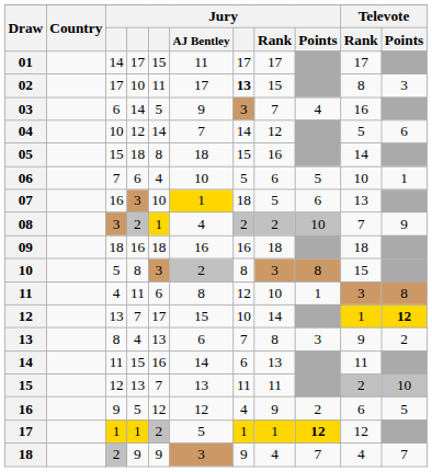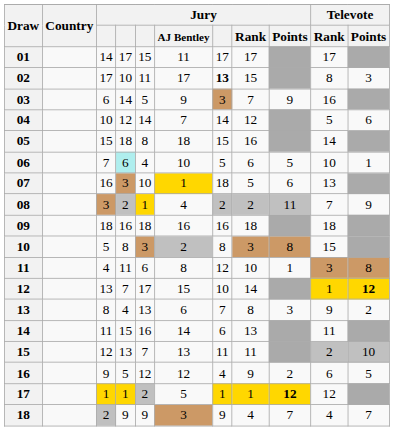 <table class="sortable wikitable collapsible plainrowheaders" style="text-align:center;">
 <tr>
 </tr>
 <tr>
 <th scope="col" rowspan="2">Draw</th>
 <th scope="col" rowspan="2">Country</th>
 <th scope="col" colspan="7">Jury</th>
 <th scope="col" colspan="2">Televote</th>
 </tr>
 <tr>
 <th scope="col"><small></small></th>
 <th scope="col"><small></small></th>
 <th scope="col"><small></small></th>
 <th scope="col"><small>AJ Bentley</small></th>
 <th scope="col"><small></small></th>
 <th scope="col">Rank</th>
 <th scope="col">Points</th>
 <th scope="col">Rank</th>
 <th scope="col">Points</th>
 </tr>
 <tr>
 <th scope="row" style="text-align:center;">01</th>
 <td style="text-align:left;"></td>
 <td>14</td>
 <td>17</td>
 <td>15</td>
 <td>11</td>
 <td>17</td>
 <td>17</td>
 <td style="background:#AAAAAA;"></td>
 <td>17</td>
 <td style="background:#AAAAAA;"></td>
 </tr>
 <tr>
 <th scope="row" style="text-align:center;">02</th>
 <td style="text-align:left;"></td>
 <td>17</td>
 <td>10</td>
 <td>11</td>
 <td>17</td>
 <td><strong>13</strong></td>
 <td>15</td>
 <td style="background:#AAAAAA;"></td>
 <td>8</td>
 <td>3</td>
 </tr>
 <tr>
 <th scope="row" style="text-align:center;">03</th>
 <td style="text-align:left;"></td>
 <td>6</td>
 <td>14</td>
 <td>5</td>
 <td>9</td>
 <td style="background:#CC9966;">3</td>
 <td>7</td>
-<td>4</td>
+<td>9</td>
 <td>16</td>
 <td style="background:#AAAAAA;"></td>
 </tr>
 <tr>
 <th scope="row" style="text-align:center;">04</th>
 <td style="text-align:left;"></td>
 <td>10</td>
 <td>12</td>
 <td>14</td>
 <td>7</td>
 <td>14</td>
 <td>12</td>
 <td style="background:#AAAAAA;"></td>
 <td>5</td>
 <td>6</td>
 </tr>
 <tr>
 <th scope="row" style="text-align:center;">05</th>
 <td style="text-align:left;"></td>
 <td>15</td>
 <td>18</td>
 <td>8</td>
 <td>18</td>
 <td>15</td>
 <td>16</td>
 <td style="background:#AAAAAA;"></td>
 <td>14</td>
 <td style="background:#AAAAAA;"></td>
 </tr>
 <tr>
 <th scope="row" style="text-align:center;">06</th>
 <td style="text-align:left;"></td>
 <td>7</td>
-<td>6</td>
+<td style="background: paleturquoise;">6</td>
 <td>4</td>
 <td>10</td>
 <td>5</td>
 <td>6</td>
 <td>5</td>
 <td>10</td>
 <td>1</td>
 </tr>
 <tr>
 <th scope="row" style="text-align:center;">07</th>
 <td style="text-align:left;"></td>
 <td>16</td>
 <td style="background:#CC9966;">3</td>
 <td>10</td>
 <td style="background:gold;">1</td>
 <td>18</td>
 <td>5</td>
 <td>6</td>
 <td>13</td>
 <td style="background:#AAAAAA;"></td>
 </tr>
 <tr>
 <th scope="row" style="text-align:center;">08</th>
 <td style="text-align:left;"></td>
 <td style="background:#CC9966;">3</td>
 <td style="background:silver;">2</td>
 <td style="background:gold;">1</td>
 <td>4</td>
 <td style="background:silver;">2</td>
 <td style="background:silver;">2</td>
-<td style="background:silver;">10</td>
+<td style="background:silver;">11</td>
 <td>7</td>
 <td>9</td>
 </tr>
 <tr>
 <th scope="row" style="text-align:center;">09</th>
 <td style="text-align:left;"></td>
 <td>18</td>
 <td>16</td>
 <td>18</td>
 <td>16</td>
 <td>16</td>
 <td>18</td>
 <td style="background:#AAAAAA;"></td>
 <td>18</td>
 <td style="background:#AAAAAA;"></td>
 </tr>
 <tr>
 <th scope="row" style="text-align:center;">10</th>
 <td style="text-align:left;"></td>
 <td>5</td>
 <td>8</td>
 <td style="background:#CC9966;">3</td>
 <td style="background:silver;">2</td>
 <td>8</td>
 <td style="background:#CC9966;">3</td>
 <td style="background:#CC9966;">8</td>
 <td>15</td>
 <td style="background:#AAAAAA;"></td>
 </tr>
 <tr>
 <th scope="row" style="text-align:center;">11</th>
 <td style="text-align:left;"></td>
 <td>4</td>
 <td>11</td>
 <td>6</td>
 <td>8</td>
 <td>12</td>
 <td>10</td>
 <td>1</td>
 <td style="background:#CC9966;">3</td>
 <td style="background:#CC9966;">8</td>
 </tr>
 <tr>
 <th scope="row" style="text-align:center;">12</th>
 <td style="text-align:left;"></td>
 <td>13</td>
 <td>7</td>
 <td>17</td>
 <td>15</td>
 <td>10</td>
 <td>14</td>
 <td style="background:#AAAAAA;"></td>
 <td style="background:gold;">1</td>
 <td style="background:gold;"><strong>12</strong></td>
 </tr>
 <tr>
 <th scope="row" style="text-align:center;">13</th>
 <td style="text-align:left;"></td>
 <td>8</td>
 <td>4</td>
 <td>13</td>
 <td>6</td>
 <td>7</td>
 <td>8</td>
 <td>3</td>
 <td>9</td>
 <td>2</td>
 </tr>
 <tr>
 <th scope="row" style="text-align:center;">14</th>
 <td style="text-align:left;"></td>
 <td>11</td>
 <td>15</td>
 <td>16</td>
 <td>14</td>
 <td>6</td>
 <td>13</td>
 <td style="background:#AAAAAA;"></td>
 <td>11</td>
 <td style="background:#AAAAAA;"></td>
 </tr>
 <tr>
 <th scope="row" style="text-align:center;">15</th>
 <td style="text-align:left;"></td>
 <td>12</td>
 <td>13</td>
 <td>7</td>
 <td>13</td>
 <td>11</td>
 <td>11</td>
 <td style="background:#AAAAAA;"></td>
 <td style="background:silver;">2</td>
 <td style="background:silver;">10</td>
 </tr>
 <tr>
 <th scope="row" style="text-align:center;">16</th>
 <td style="text-align:left;"></td>
 <td>9</td>
 <td>5</td>
 <td>12</td>
 <td>12</td>
 <td>4</td>
 <td>9</td>
 <td>2</td>
 <td>6</td>
 <td>5</td>
 </tr>
 <tr>
 <th scope="row" style="text-align:center;">17</th>
 <td style="text-align:left;"></td>
 <td style="background:gold;">1</td>
 <td style="background:gold;">1</td>
 <td style="background:silver;">2</td>
 <td>5</td>
 <td style="background:gold;">1</td>
 <td style="background:gold;">1</td>
 <td style="background:gold;"><strong>12</strong></td>
 <td>12</td>
 <td style="background:#AAAAAA;"></td>
 </tr>
 <tr>
 <th scope="row" style="text-align:center;">18</th>
 <td style="text-align:left;"></td>
 <td style="background:silver;">2</td>
 <td>9</td>
 <td>9</td>
 <td style="background:#CC9966;">3</td>
 <td>9</td>
 <td>4</td>
 <td>7</td>
 <td>4</td>
 <td>7</td>
 </tr>
 </table>
